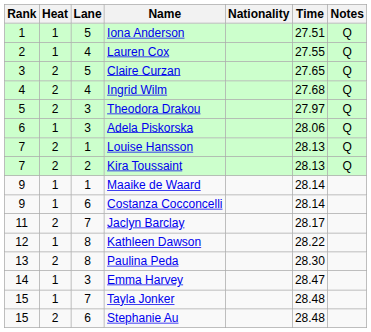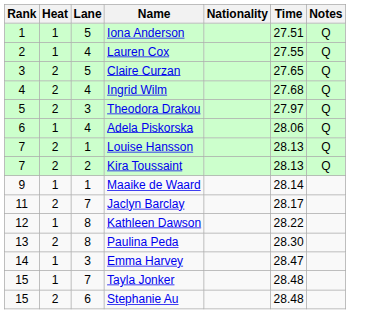 <table class="wikitable sortable" style="text-align:center">
 <tr>
 <th>Rank</th>
 <th>Heat</th>
 <th>Lane</th>
 <th>Name</th>
 <th>Nationality</th>
 <th>Time</th>
 <th>Notes</th>
 </tr>
 <tr bgcolor=ccffcc>
 <td>1</td>
 <td>1</td>
 <td>5</td>
 <td align=left><a href='#'>Iona Anderson</a></td>
 <td align=left></td>
 <td>27.51</td>
 <td>Q</td>
 </tr>
 <tr bgcolor=ccffcc>
 <td>2</td>
 <td>1</td>
 <td>4</td>
 <td align=left><a href='#'>Lauren Cox</a></td>
 <td align=left></td>
 <td>27.55</td>
 <td>Q</td>
 </tr>
 <tr bgcolor=ccffcc>
 <td>3</td>
 <td>2</td>
 <td>5</td>
 <td align=left><a href='#'>Claire Curzan</a></td>
 <td align=left></td>
 <td>27.65</td>
 <td>Q</td>
 </tr>
 <tr bgcolor=ccffcc>
 <td>4</td>
 <td>2</td>
 <td>4</td>
 <td align=left><a href='#'>Ingrid Wilm</a></td>
 <td align=left></td>
 <td>27.68</td>
 <td>Q</td>
 </tr>
 <tr bgcolor=ccffcc>
 <td>5</td>
 <td>2</td>
 <td>3</td>
 <td align=left><a href='#'>Theodora Drakou</a></td>
 <td align=left></td>
 <td>27.97</td>
 <td>Q</td>
 </tr>
 <tr bgcolor=ccffcc>
 <td>6</td>
 <td>1</td>
-<td>3</td>
+<td>4</td>
 <td align=left><a href='#'>Adela Piskorska</a></td>
 <td align=left></td>
 <td>28.06</td>
 <td>Q</td>
 </tr>
 <tr bgcolor=ccffcc>
 <td>7</td>
 <td>2</td>
 <td>1</td>
 <td align=left><a href='#'>Louise Hansson</a></td>
 <td align=left></td>
 <td>28.13</td>
 <td>Q</td>
 </tr>
 <tr bgcolor=ccffcc>
 <td>7</td>
 <td>2</td>
 <td>2</td>
 <td align=left><a href='#'>Kira Toussaint</a></td>
 <td align=left></td>
 <td>28.13</td>
 <td>Q</td>
 </tr>
 <tr>
 <td>9</td>
 <td>1</td>
 <td>1</td>
 <td align=left><a href='#'>Maaike de Waard</a></td>
-<td align=left></td>
-<td>28.14</td>
-<td></td>
-</tr>
-<tr>
-<td>9</td>
-<td>1</td>
-<td>6</td>
-<td align=left><a href='#'>Costanza Cocconcelli</a></td>
 <td align=left></td>
 <td>28.14</td>
 <td></td>
 </tr>
 <tr>
 <td>11</td>
 <td>2</td>
 <td>7</td>
 <td align=left><a href='#'>Jaclyn Barclay</a></td>
 <td align=left></td>
 <td>28.17</td>
 <td></td>
 </tr>
 <tr>
 <td>12</td>
 <td>1</td>
 <td>8</td>
 <td align=left><a href='#'>Kathleen Dawson</a></td>
 <td align=left></td>
 <td>28.22</td>
 <td></td>
 </tr>
 <tr>
 <td>13</td>
 <td>2</td>
 <td>8</td>
 <td align=left><a href='#'>Paulina Peda</a></td>
 <td align=left></td>
 <td>28.30</td>
 <td></td>
 </tr>
 <tr>
 <td>14</td>
 <td>1</td>
 <td>3</td>
 <td align=left><a href='#'>Emma Harvey</a></td>
 <td align=left></td>
 <td>28.47</td>
 <td></td>
 </tr>
 <tr>
 <td>15</td>
 <td>1</td>
 <td>7</td>
 <td align=left><a href='#'>Tayla Jonker</a></td>
 <td align=left></td>
 <td>28.48</td>
 <td></td>
 </tr>
 <tr>
 <td>15</td>
 <td>2</td>
 <td>6</td>
 <td align=left><a href='#'>Stephanie Au</a></td>
 <td align=left></td>
 <td>28.48</td>
 <td></td>
 </tr>
 </table>
